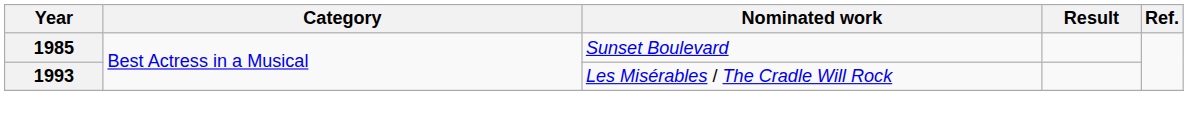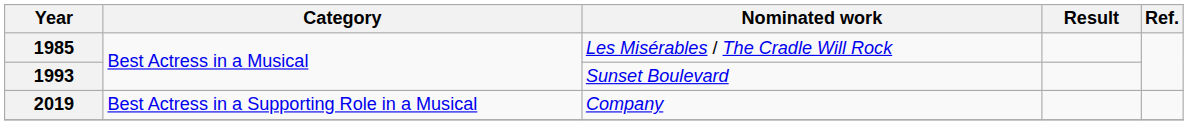 <table class=wikitable>
 <tr>
 <th scope="col" style="width:5em;">Year</th>
 <th scope="col" style="width:26em;">Category</th>
 <th scope="col" style="width:25em;">Nominated work</th>
 <th scope="col" style="width:5em;">Result</th>
 <th>Ref.</th>
 </tr>
 <tr>
 <th Scope=row>1985</th>
 <td rowspan="2"><a href='#'>Best Actress in a Musical</a></td>
-<td><em><a href='#'>Sunset Boulevard</a></em></td>
+<td><em><a href='#'>Les Misérables</a></em> / <em><a href='#'>The Cradle Will Rock</a></em></td>
 <td></td>
 <td rowspan=2></td>
 </tr>
 <tr>
 <th Scope=row>1993</th>
-<td><em><a href='#'>Les Misérables</a></em> / <em><a href='#'>The Cradle Will Rock</a></em></td>
+<td><em><a href='#'>Sunset Boulevard</a></em></td>
+<td></td>
+</tr>
+<tr>
+<th Scope=row>2019</th>
+<td><a href='#'>Best Actress in a Supporting Role in a Musical</a></td>
+<td><em><a href='#'>Company</a></em></td>
+<td></td>
 <td></td>
 </tr>
 <tr>
 </tr>
 </table>
